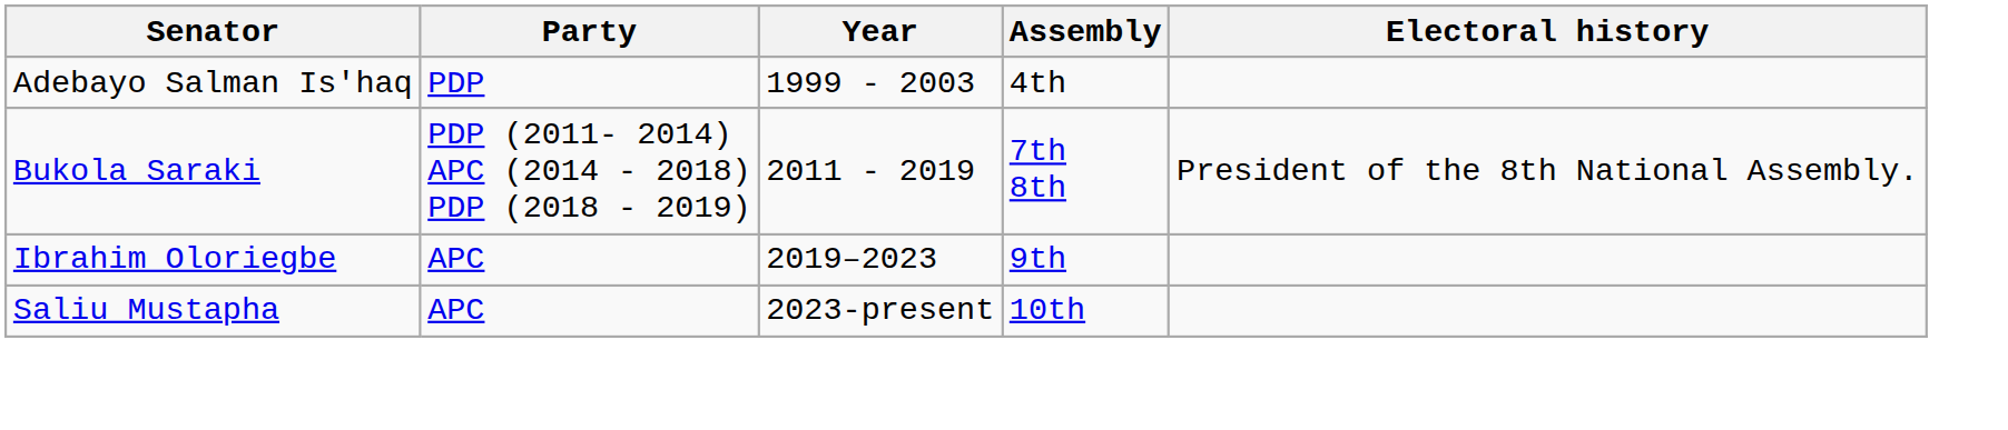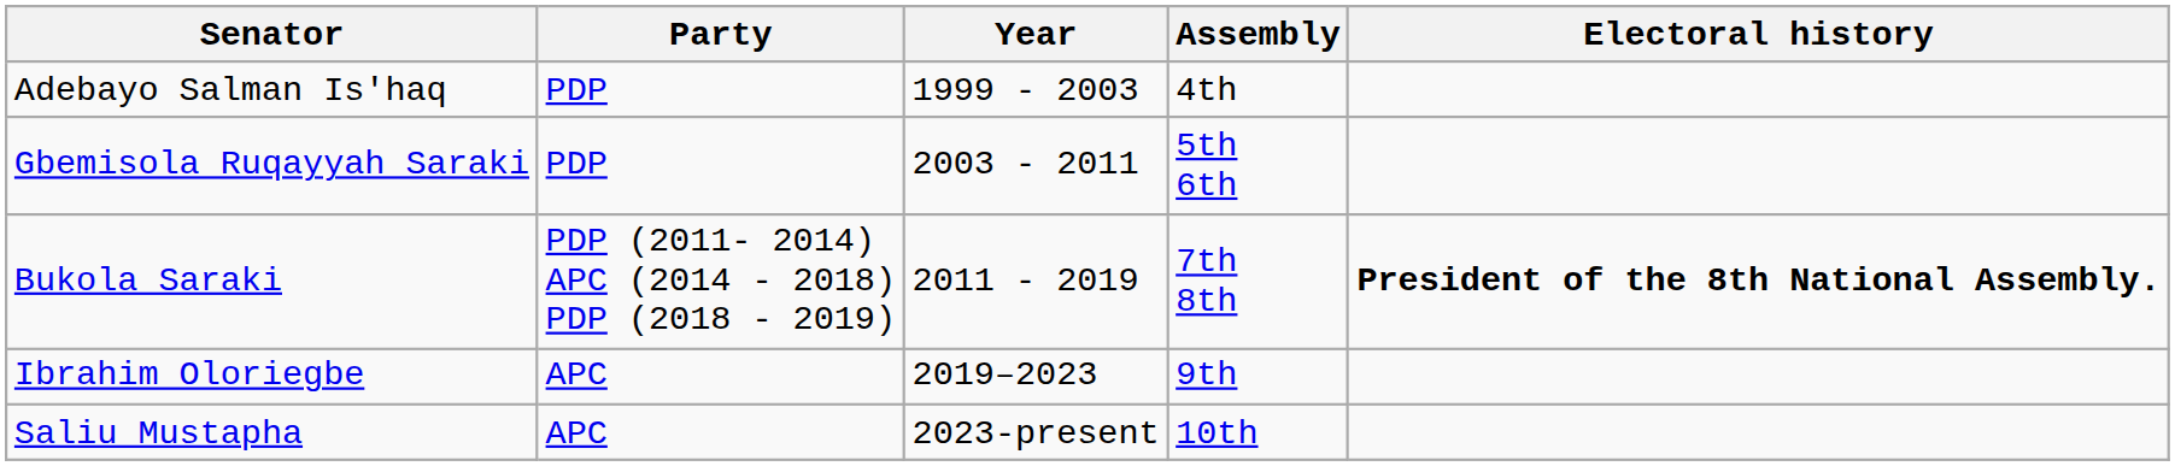 <table class="wikitable">
 <tr>
 <th>Senator</th>
 <th>Party</th>
 <th>Year</th>
 <th>Assembly</th>
 <th>Electoral history</th>
 </tr>
 <tr>
 <td>Adebayo Salman Is'haq</td>
 <td><a href='#'>PDP</a></td>
 <td>1999 - 2003</td>
 <td>4th</td>
 <td></td>
 </tr>
 <tr>
+<td><a href='#'>Gbemisola Ruqayyah Saraki</a></td>
+<td><a href='#'>PDP</a></td>
+<td>2003 - 2011</td>
+<td><a href='#'>5th</a><br><a href='#'>6th</a></td>
+<td></td>
+</tr>
+<tr>
 <td> <a href='#'>Bukola Saraki</a></td>
 <td><a href='#'>PDP</a> (2011- 2014)<br><a href='#'>APC</a> (2014 - 2018)<br><a href='#'>PDP</a> (2018 - 2019)</td>
 <td>2011 - 2019</td>
 <td><a href='#'>7th</a><br><a href='#'>8th</a></td>
-<td>President of the 8th National Assembly.</td>
+<td><strong>President of the 8th National Assembly.</strong></td>
 </tr>
 <tr>
 <td><a href='#'>Ibrahim Oloriegbe</a></td>
 <td><a href='#'>APC</a></td>
 <td>2019–2023</td>
 <td><a href='#'>9th</a></td>
 <td></td>
 </tr>
 <tr>
 <td><a href='#'>Saliu Mustapha</a></td>
 <td><a href='#'>APC</a></td>
 <td>2023-present</td>
 <td><a href='#'>10th</a></td>
 <td></td>
 </tr>
 </table>
